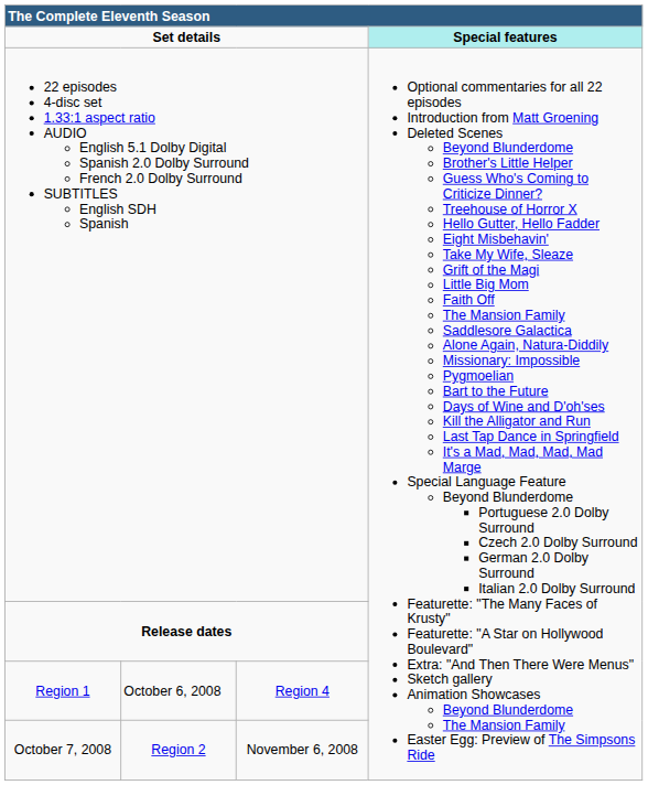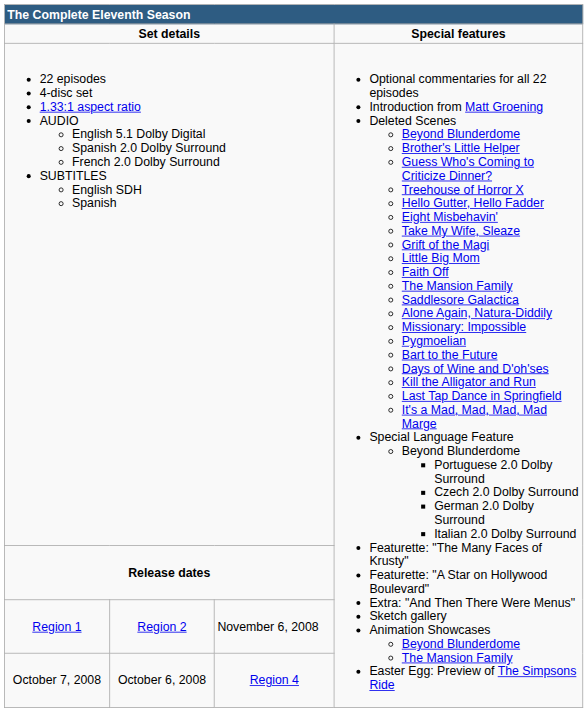 <table class="wikitable" style="font-size: 95%;">
 <tr>
 <td colspan="5" style="background:#2e5c82; color:#fff;"><strong>The Complete Eleventh Season</strong></td>
 </tr>
 <tr valign="top">
 <td style="text-align:center; width:400px;" colspan="3"><strong>Set details</strong></td>
-<td style="background: paleturquoise; width:300px; text-align:center;"><strong>Special features</strong></td>
+<td style="width:300px; text-align:center;"><strong>Special features</strong></td>
 </tr>
 <tr valign="top">
 <td colspan="3"  style="text-align:left; width:400px;"><br><ul><li>22 episodes</li><li>4-disc set</li><li><a href='#'>1.33:1 aspect ratio</a></li><li>AUDIO<ul><li>English 5.1 Dolby Digital</li><li>Spanish 2.0 Dolby Surround</li><li>French 2.0 Dolby Surround</li></ul></li><li>SUBTITLES<ul><li>English SDH</li><li>Spanish</li></ul></li></ul></td>
 <td rowspan="4"  style="text-align:left; width:300px;"><br><ul><li>Optional commentaries for all 22 episodes</li><li>Introduction from <a href='#'>Matt Groening</a></li><li>Deleted Scenes<ul><li><a href='#'>Beyond Blunderdome</a></li><li><a href='#'>Brother's Little Helper</a></li><li><a href='#'>Guess Who's Coming to Criticize Dinner?</a></li><li><a href='#'>Treehouse of Horror X</a></li><li><a href='#'>Hello Gutter, Hello Fadder</a></li><li><a href='#'>Eight Misbehavin'</a></li><li><a href='#'>Take My Wife, Sleaze</a></li><li><a href='#'>Grift of the Magi</a></li><li><a href='#'>Little Big Mom</a></li><li><a href='#'>Faith Off</a></li><li><a href='#'>The Mansion Family</a></li><li><a href='#'>Saddlesore Galactica</a></li><li><a href='#'>Alone Again, Natura-Diddily</a></li><li><a href='#'>Missionary: Impossible</a></li><li><a href='#'>Pygmoelian</a></li><li><a href='#'>Bart to the Future</a></li><li><a href='#'>Days of Wine and D'oh'ses</a></li><li><a href='#'>Kill the Alligator and Run</a></li><li><a href='#'>Last Tap Dance in Springfield</a></li><li><a href='#'>It's a Mad, Mad, Mad, Mad Marge</a></li></ul></li><li>Special Language Feature<ul><li>Beyond Blunderdome<ul><li>Portuguese 2.0 Dolby Surround</li><li>Czech 2.0 Dolby Surround</li><li>German 2.0 Dolby Surround</li><li>Italian 2.0 Dolby Surround</li></ul></li></ul></li><li>Featurette: "The Many Faces of Krusty"</li><li>Featurette: "A Star on Hollywood Boulevard"</li><li>Extra: "And Then There Were Menus"</li><li>Sketch gallery</li><li>Animation Showcases<ul><li><a href='#'>Beyond Blunderdome</a></li><li><a href='#'>The Mansion Family</a></li></ul></li><li>Easter Egg: Preview of <a href='#'>The Simpsons Ride</a></li></ul></td>
 </tr>
 <tr>
 <td colspan="3" style="text-align:center;"><strong>Release dates</strong></td>
 </tr>
 <tr>
 <td style="text-align:center;"><a href='#'>Region 1</a></td>
+<td style="text-align:center;"><a href='#'>Region 2</a></td>
+<td>November 6, 2008</td>
+</tr>
+<tr style="text-align:center;">
+<td>October 7, 2008</td>
 <td>October 6, 2008</td>
 <td style="text-align:center;"><a href='#'>Region 4</a></td>
 </tr>
-<tr style="text-align:center;">
-<td>October 7, 2008</td>
-<td style="text-align:center;"><a href='#'>Region 2</a></td>
-<td>November 6, 2008</td>
-</tr>
 </table>
